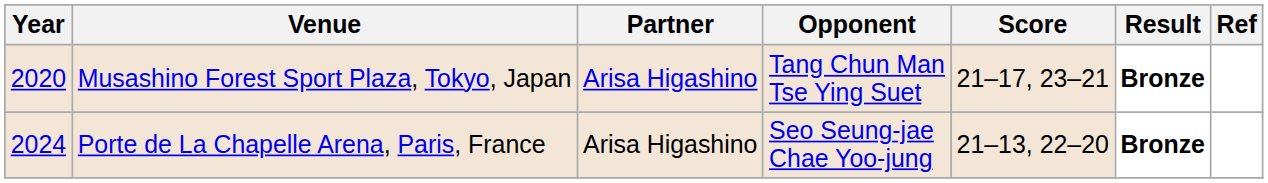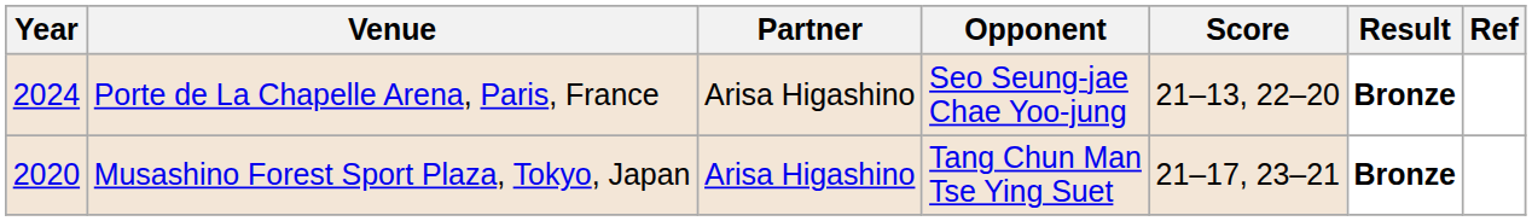 <table class="sortable wikitable" style="font-size: 90%;">
 <tr>
 <th>Year</th>
 <th>Venue</th>
 <th>Partner</th>
 <th>Opponent</th>
 <th>Score</th>
 <th>Result</th>
 <th>Ref</th>
 </tr>
 <tr style="background:#F3E6D7">
+<td align="center"><a href='#'>2024</a></td>
+<td align="left"><a href='#'>Porte de La Chapelle Arena</a>, <a href='#'>Paris</a>, France</td>
+<td align="left"> Arisa Higashino</td>
+<td align="left"> <a href='#'>Seo Seung-jae</a><br> <a href='#'>Chae Yoo-jung</a></td>
+<td align="left">21–13, 22–20</td>
+<td style="text-align:left; background:white"> <strong>Bronze</strong></td>
+<td style="text-align:center; background:white"></td>
+</tr>
+<tr style="background:#F3E6D7">
 <td align="center"><a href='#'>2020</a></td>
 <td align="left"><a href='#'>Musashino Forest Sport Plaza</a>, <a href='#'>Tokyo</a>, Japan</td>
 <td align="left"> <a href='#'>Arisa Higashino</a></td>
 <td align="left"> <a href='#'>Tang Chun Man</a><br> <a href='#'>Tse Ying Suet</a></td>
 <td align="left">21–17, 23–21</td>
 <td style="text-align:left; background:white"> <strong>Bronze</strong></td>
 <td style="text-align:center; background:white"></td>
 </tr>
-<tr style="background:#F3E6D7">
-<td align="center"><a href='#'>2024</a></td>
-<td align="left"><a href='#'>Porte de La Chapelle Arena</a>, <a href='#'>Paris</a>, France</td>
-<td align="left"> Arisa Higashino</td>
-<td align="left"> <a href='#'>Seo Seung-jae</a><br> <a href='#'>Chae Yoo-jung</a></td>
-<td align="left">21–13, 22–20</td>
-<td style="text-align:left; background:white"> <strong>Bronze</strong></td>
-<td style="text-align:center; background:white"></td>
-</tr>
 </table>
